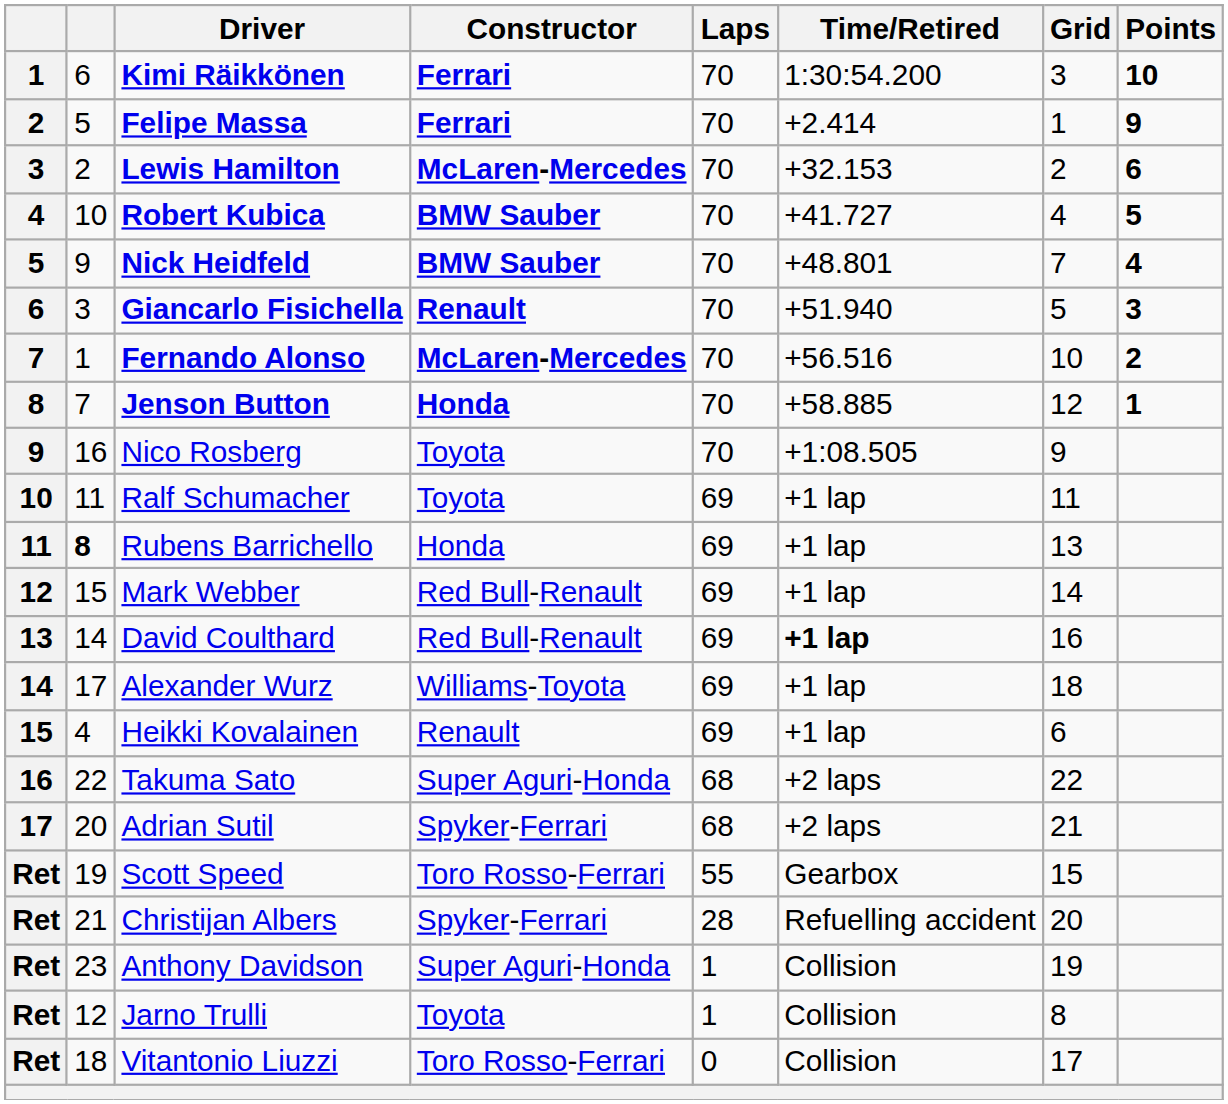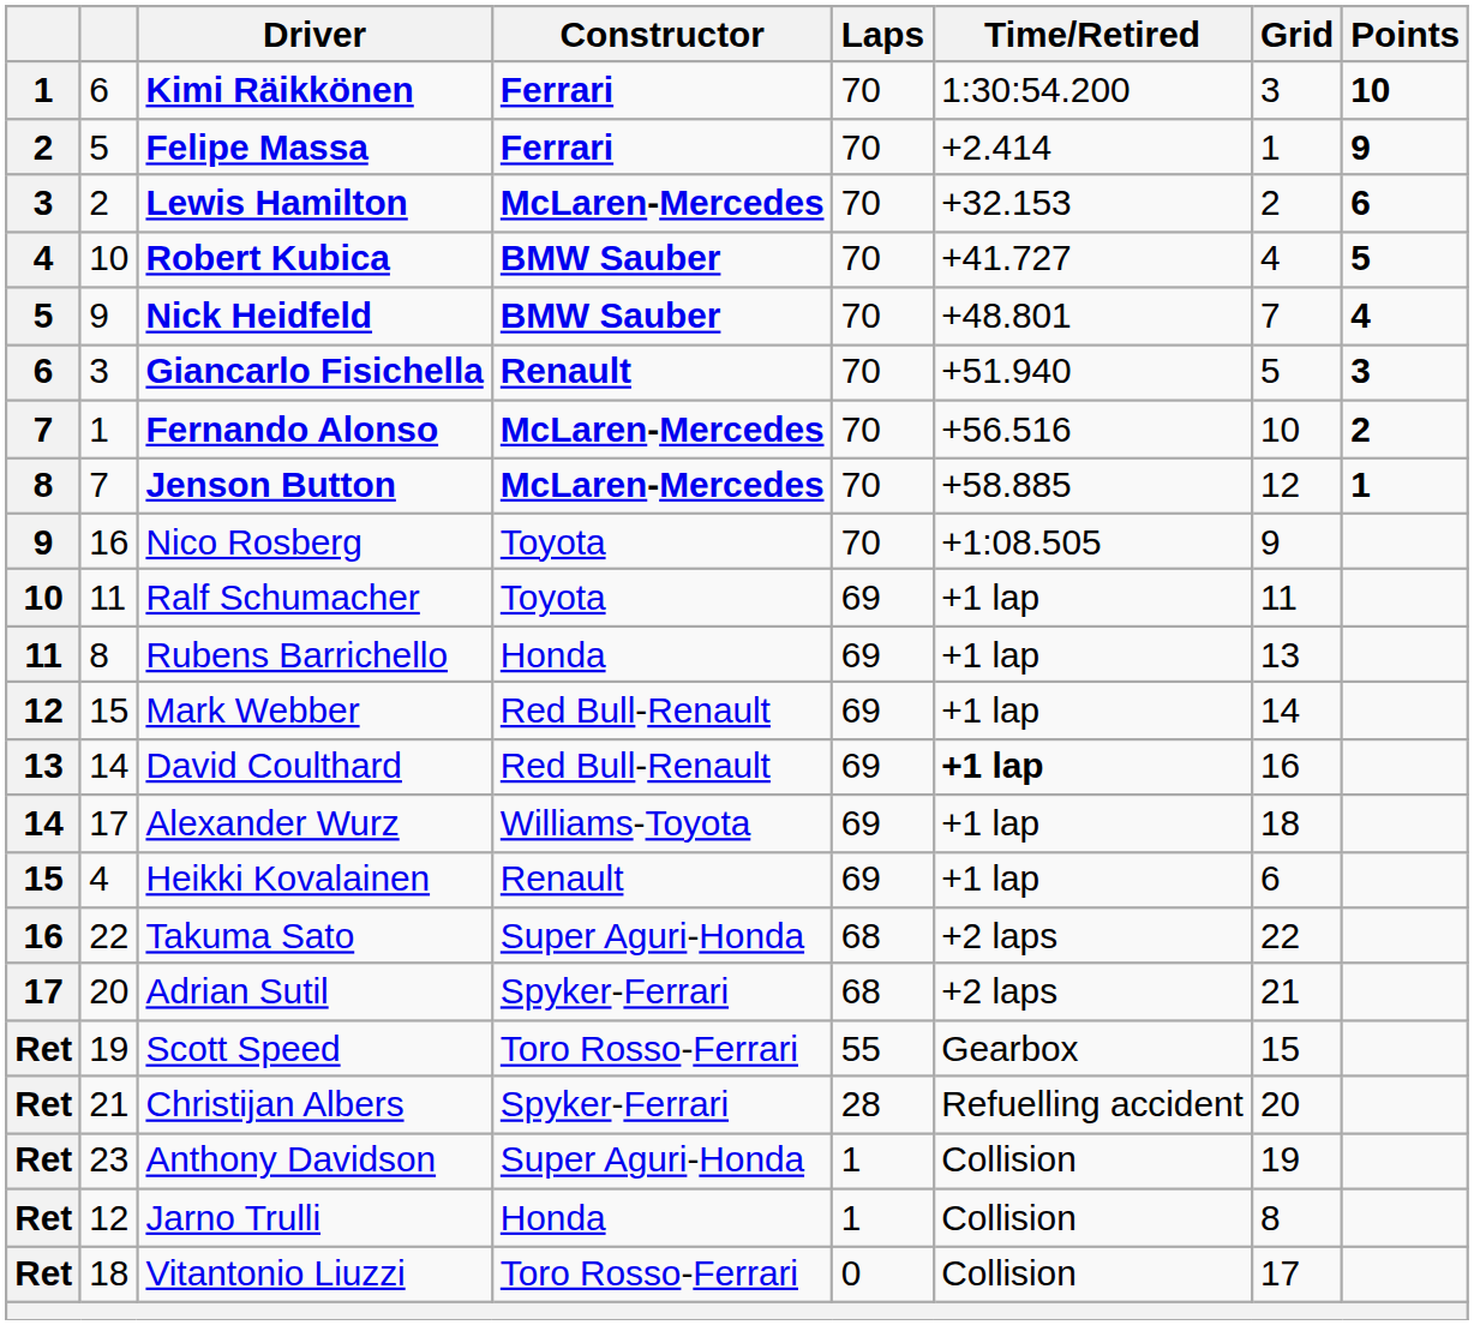 <table class="wikitable" style="font-size:85%">
 <tr>
 <th></th>
 <th></th>
 <th>Driver</th>
 <th>Constructor</th>
 <th>Laps</th>
 <th>Time/Retired</th>
 <th>Grid</th>
 <th>Points</th>
 </tr>
 <tr>
 <th>1</th>
 <td>6</td>
 <td> <strong><a href='#'>Kimi Räikkönen</a></strong></td>
 <td><strong><a href='#'>Ferrari</a></strong></td>
 <td>70</td>
 <td>1:30:54.200</td>
 <td>3</td>
 <td><strong>10</strong></td>
 </tr>
 <tr>
 <th>2</th>
 <td>5</td>
 <td> <strong><a href='#'>Felipe Massa</a></strong></td>
 <td><strong><a href='#'>Ferrari</a></strong></td>
 <td>70</td>
 <td>+2.414</td>
 <td>1</td>
 <td><strong>9</strong></td>
 </tr>
 <tr>
 <th>3</th>
 <td>2</td>
 <td> <strong><a href='#'>Lewis Hamilton</a></strong></td>
 <td align="center" nowrap><strong><a href='#'>McLaren</a>-<a href='#'>Mercedes</a></strong></td>
 <td>70</td>
 <td>+32.153</td>
 <td>2</td>
 <td><strong>6</strong></td>
 </tr>
 <tr>
 <th>4</th>
 <td>10</td>
 <td> <strong><a href='#'>Robert Kubica</a></strong></td>
 <td><strong><a href='#'>BMW Sauber</a></strong></td>
 <td>70</td>
 <td>+41.727</td>
 <td>4</td>
 <td><strong>5</strong></td>
 </tr>
 <tr>
 <th>5</th>
 <td>9</td>
 <td> <strong><a href='#'>Nick Heidfeld</a></strong></td>
 <td><strong><a href='#'>BMW Sauber</a></strong></td>
 <td>70</td>
 <td>+48.801</td>
 <td>7</td>
 <td><strong>4</strong></td>
 </tr>
 <tr>
 <th>6</th>
 <td>3</td>
 <td align="center" nowrap> <strong><a href='#'>Giancarlo Fisichella</a></strong></td>
 <td><strong><a href='#'>Renault</a></strong></td>
 <td>70</td>
 <td>+51.940</td>
 <td>5</td>
 <td><strong>3</strong></td>
 </tr>
 <tr>
 <th>7</th>
 <td>1</td>
 <td> <strong><a href='#'>Fernando Alonso</a></strong></td>
 <td><strong><a href='#'>McLaren</a>-<a href='#'>Mercedes</a></strong></td>
 <td>70</td>
 <td>+56.516</td>
 <td>10</td>
 <td><strong>2</strong></td>
 </tr>
 <tr>
 <th>8</th>
 <td>7</td>
 <td> <strong><a href='#'>Jenson Button</a></strong></td>
-<td><strong><a href='#'>Honda</a></strong></td>
+<td><strong><a href='#'>McLaren</a>-<a href='#'>Mercedes</a></strong></td>
 <td>70</td>
 <td>+58.885</td>
 <td>12</td>
 <td><strong>1</strong></td>
 </tr>
 <tr>
 <th>9</th>
 <td>16</td>
 <td> <a href='#'>Nico Rosberg</a></td>
 <td><a href='#'>Toyota</a></td>
 <td>70</td>
 <td>+1:08.505</td>
 <td>9</td>
 <td></td>
 </tr>
 <tr>
 <th>10</th>
 <td>11</td>
 <td> <a href='#'>Ralf Schumacher</a></td>
 <td><a href='#'>Toyota</a></td>
 <td>69</td>
 <td>+1 lap</td>
 <td>11</td>
 <td></td>
 </tr>
 <tr>
 <th>11</th>
-<td><strong>8</strong></td>
+<td>8</td>
 <td> <a href='#'>Rubens Barrichello</a></td>
 <td><a href='#'>Honda</a></td>
 <td>69</td>
 <td>+1 lap</td>
 <td>13</td>
 <td></td>
 </tr>
 <tr>
 <th>12</th>
 <td>15</td>
 <td> <a href='#'>Mark Webber</a></td>
 <td><a href='#'>Red Bull</a>-<a href='#'>Renault</a></td>
 <td>69</td>
 <td>+1 lap</td>
 <td>14</td>
 <td></td>
 </tr>
 <tr>
 <th>13</th>
 <td>14</td>
 <td> <a href='#'>David Coulthard</a></td>
 <td><a href='#'>Red Bull</a>-<a href='#'>Renault</a></td>
 <td>69</td>
 <td><strong>+1 lap</strong></td>
 <td>16</td>
 <td></td>
 </tr>
 <tr>
 <th>14</th>
 <td>17</td>
 <td> <a href='#'>Alexander Wurz</a></td>
 <td><a href='#'>Williams</a>-<a href='#'>Toyota</a></td>
 <td>69</td>
 <td>+1 lap</td>
 <td>18</td>
 <td></td>
 </tr>
 <tr>
 <th>15</th>
 <td>4</td>
 <td> <a href='#'>Heikki Kovalainen</a></td>
 <td><a href='#'>Renault</a></td>
 <td>69</td>
 <td>+1 lap</td>
 <td>6</td>
 <td></td>
 </tr>
 <tr>
 <th>16</th>
 <td>22</td>
 <td> <a href='#'>Takuma Sato</a></td>
 <td><a href='#'>Super Aguri</a>-<a href='#'>Honda</a></td>
 <td>68</td>
 <td>+2 laps</td>
 <td>22</td>
 <td></td>
 </tr>
 <tr>
 <th>17</th>
 <td>20</td>
 <td> <a href='#'>Adrian Sutil</a></td>
 <td><a href='#'>Spyker</a>-<a href='#'>Ferrari</a></td>
 <td>68</td>
 <td>+2 laps</td>
 <td>21</td>
 <td></td>
 </tr>
 <tr>
 <th>Ret</th>
 <td>19</td>
 <td> <a href='#'>Scott Speed</a></td>
 <td><a href='#'>Toro Rosso</a>-<a href='#'>Ferrari</a></td>
 <td>55</td>
 <td>Gearbox</td>
 <td>15</td>
 <td></td>
 </tr>
 <tr>
 <th>Ret</th>
 <td>21</td>
 <td> <a href='#'>Christijan Albers</a></td>
 <td><a href='#'>Spyker</a>-<a href='#'>Ferrari</a></td>
 <td>28</td>
 <td align="center" nowrap>Refuelling accident</td>
 <td>20</td>
 <td></td>
 </tr>
 <tr>
 <th>Ret</th>
 <td>23</td>
 <td> <a href='#'>Anthony Davidson</a></td>
 <td><a href='#'>Super Aguri</a>-<a href='#'>Honda</a></td>
 <td>1</td>
 <td>Collision</td>
 <td>19</td>
 <td></td>
 </tr>
 <tr>
 <th>Ret</th>
 <td>12</td>
 <td> <a href='#'>Jarno Trulli</a></td>
-<td><a href='#'>Toyota</a></td>
+<td><a href='#'>Honda</a></td>
 <td>1</td>
 <td>Collision</td>
 <td>8</td>
 <td></td>
 </tr>
 <tr>
 <th>Ret</th>
 <td>18</td>
 <td> <a href='#'>Vitantonio Liuzzi</a></td>
 <td><a href='#'>Toro Rosso</a>-<a href='#'>Ferrari</a></td>
 <td>0</td>
 <td>Collision</td>
 <td>17</td>
 <td></td>
 </tr>
 <tr>
 <th colspan="8"></th>
 </tr>
 </table>
